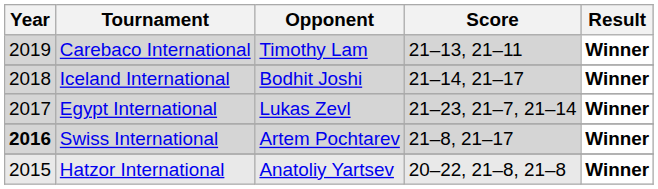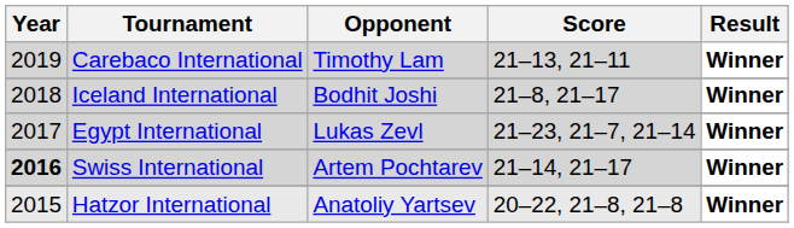 <table class="sortable wikitable" style="font-size: 90%;">
 <tr>
 <th>Year</th>
 <th>Tournament</th>
 <th>Opponent</th>
 <th>Score</th>
 <th>Result</th>
 </tr>
 <tr style="background:#D5D5D5">
 <td align="center">2019</td>
 <td align="left"><a href='#'>Carebaco International</a></td>
 <td align="left"> <a href='#'>Timothy Lam</a></td>
 <td align="left">21–13, 21–11</td>
 <td style="text-align:left; background:white"> <strong>Winner</strong></td>
 </tr>
 <tr>
 </tr>
 <tr style="background:#D5D5D5">
 <td align="center">2018</td>
 <td align="left"><a href='#'>Iceland International</a></td>
 <td align="left"> <a href='#'>Bodhit Joshi</a></td>
-<td align="left">21–14, 21–17</td>
+<td align="left">21–8, 21–17</td>
 <td style="text-align:left; background:white"> <strong>Winner</strong></td>
 </tr>
 <tr>
 </tr>
 <tr style="background:#D5D5D5">
 <td align="center">2017</td>
 <td align="left"><a href='#'>Egypt International</a></td>
 <td align="left"> <a href='#'>Lukas Zevl</a></td>
 <td align="left">21–23, 21–7, 21–14</td>
 <td style="text-align:left; background:white"> <strong>Winner</strong></td>
 </tr>
 <tr>
 </tr>
 <tr style="background:#D5D5D5">
 <td align="center"><strong>2016</strong></td>
 <td align="left"><a href='#'>Swiss International</a></td>
 <td align="left"> <a href='#'>Artem Pochtarev</a></td>
-<td align="left">21–8, 21–17</td>
+<td align="left">21–14, 21–17</td>
 <td style="text-align:left; background:white"> <strong>Winner</strong></td>
 </tr>
 <tr>
 </tr>
 <tr style="background:#E9E9E9">
 <td align="center">2015</td>
 <td align="left"><a href='#'>Hatzor International</a></td>
 <td align="left"> <a href='#'>Anatoliy Yartsev</a></td>
 <td align="left">20–22, 21–8, 21–8</td>
 <td style="text-align:left; background:white"> <strong>Winner</strong></td>
 </tr>
 </table>
